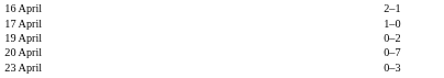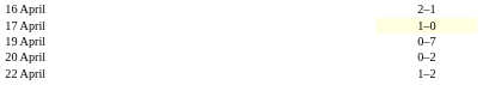 <table cellspacing=1 width=70%>
 <tr>
 <th width=25%></th>
 <th width=30%></th>
 <th width=15%></th>
 <th width=30%></th>
 </tr>
 <tr>
 <td>16 April</td>
 <td align=right></td>
 <td align=center>2–1</td>
 <td></td>
 </tr>
 <tr>
 <td>17 April</td>
 <td align=right></td>
-<td align=center>1–0</td>
+<td align=center style="background: lightyellow;">1–0</td>
 <td></td>
 </tr>
 <tr>
 <td>19 April</td>
 <td align=right></td>
-<td align=center>0–2</td>
+<td align=center>0–7</td>
 <td></td>
 </tr>
 <tr>
 <td>20 April</td>
 <td align=right></td>
-<td align=center>0–7</td>
+<td align=center>0–2</td>
 <td></td>
 </tr>
 <tr>
-<td>23 April</td>
+<td>22 April</td>
 <td align=right></td>
-<td align=center>0–3</td>
+<td align=center>1–2</td>
 <td></td>
 </tr>
 </table>
